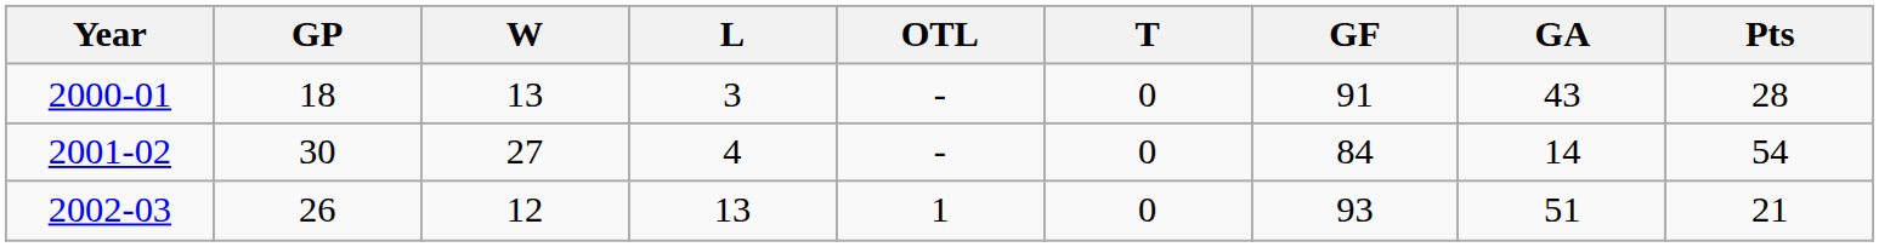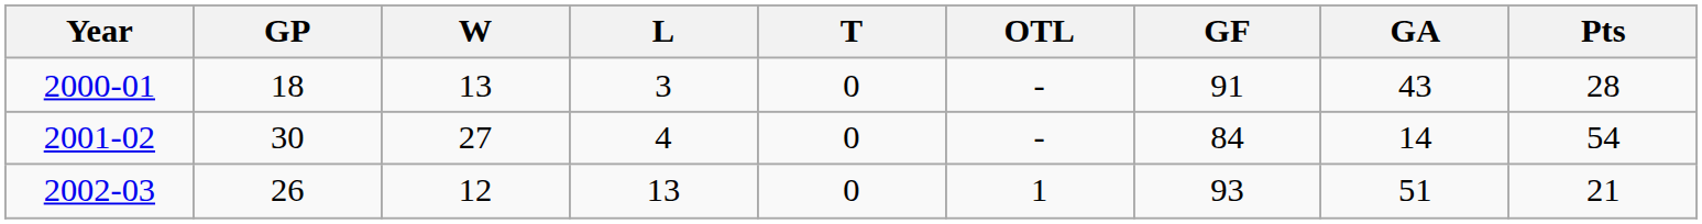 <table class="wikitable sortable" style="text-align:center">
 <tr>
 <th width="7.5%">Year</th>
 <th width="7.5%" title="Games played" class="unsortable">GP</th>
 <th width="7.5%" title="Wins">W</th>
 <th width="7.5%" title="Losses">L</th>
+<th width="7.5%" title="Ties">T</th>
 <th width="7.5%" title="Ties">OTL</th>
-<th width="7.5%" title="Ties">T</th>
 <th width="7.5%" title="Goals for">GF</th>
 <th width="7.5%" title="Goals against">GA</th>
 <th width="7.5%" title="Points">Pts</th>
 </tr>
 <tr>
 <td><a href='#'>2000-01</a></td>
 <td>18</td>
 <td>13</td>
 <td>3</td>
+<td>0</td>
 <td>-</td>
-<td>0</td>
 <td>91</td>
 <td>43</td>
 <td>28</td>
 </tr>
 <tr>
 <td><a href='#'>2001-02</a></td>
 <td>30</td>
 <td>27</td>
 <td>4</td>
+<td>0</td>
 <td>-</td>
-<td>0</td>
 <td>84</td>
 <td>14</td>
 <td>54</td>
 </tr>
 <tr>
 <td><a href='#'>2002-03</a></td>
 <td>26</td>
 <td>12</td>
 <td>13</td>
+<td>0</td>
 <td>1</td>
-<td>0</td>
 <td>93</td>
 <td>51</td>
 <td>21</td>
 </tr>
 </table>
